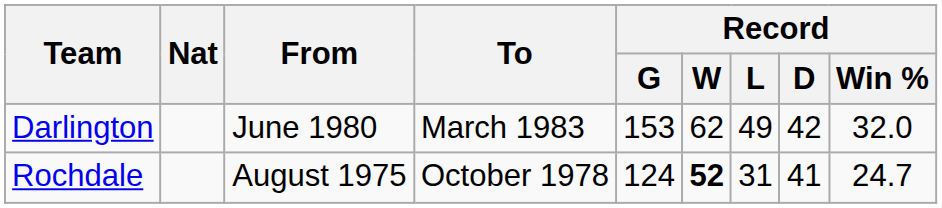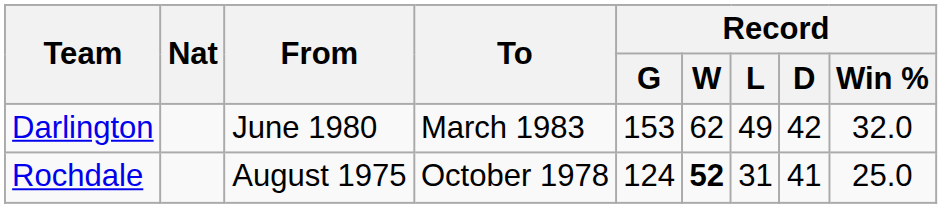 <table class="wikitable" style="text-align: center">
 <tr>
 <th rowspan="2">Team</th>
 <th rowspan="2">Nat</th>
 <th rowspan="2">From</th>
 <th rowspan="2">To</th>
 <th colspan="5">Record</th>
 </tr>
 <tr>
 <th>G</th>
 <th>W</th>
 <th>L</th>
 <th>D</th>
 <th>Win %</th>
 </tr>
 <tr>
 <td align=left><a href='#'>Darlington</a></td>
 <td></td>
 <td align=left>June 1980</td>
 <td align=left>March 1983</td>
 <td>153</td>
 <td>62</td>
 <td>49</td>
 <td>42</td>
 <td>32.0</td>
 </tr>
 <tr>
 <td align=left><a href='#'>Rochdale</a></td>
 <td></td>
 <td align=left>August 1975</td>
 <td align=left>October 1978</td>
 <td>124</td>
 <td><strong>52</strong></td>
 <td>31</td>
 <td>41</td>
-<td>24.7</td>
+<td>25.0</td>
 </tr>
 </table>
